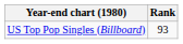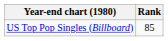 <table class="wikitable">
 <tr>
 <th>Year-end chart (1980)</th>
 <th>Rank</th>
 </tr>
 <tr>
 <td><a href='#'>US Top Pop Singles (<em>Billboard</em>)</a></td>
-<td align="center">93</td>
+<td align="center">85</td>
 </tr>
 </table>
